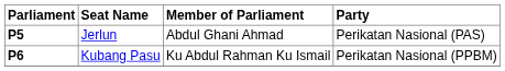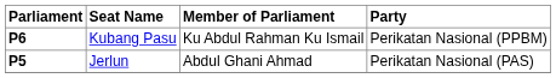 <table class="toccolours sortable" border="1" cellpadding="3" style="border-collapse:collapse; text-align: left;">
 <tr>
 <th align="center">Parliament</th>
 <th>Seat Name</th>
 <th>Member of Parliament</th>
 <th>Party</th>
 </tr>
 <tr>
+<th align="left">P6</th>
+<td><a href='#'>Kubang Pasu</a></td>
+<td>Ku Abdul Rahman Ku Ismail</td>
+<td>Perikatan Nasional (PPBM)</td>
+</tr>
+<tr>
 <th align="left">P5</th>
 <td><a href='#'>Jerlun</a></td>
 <td>Abdul Ghani Ahmad</td>
 <td>Perikatan Nasional (PAS)</td>
 </tr>
 <tr>
-<th align="left">P6</th>
-<td><a href='#'>Kubang Pasu</a></td>
-<td>Ku Abdul Rahman Ku Ismail</td>
-<td>Perikatan Nasional (PPBM)</td>
-</tr>
-<tr>
 </tr>
 </table>
